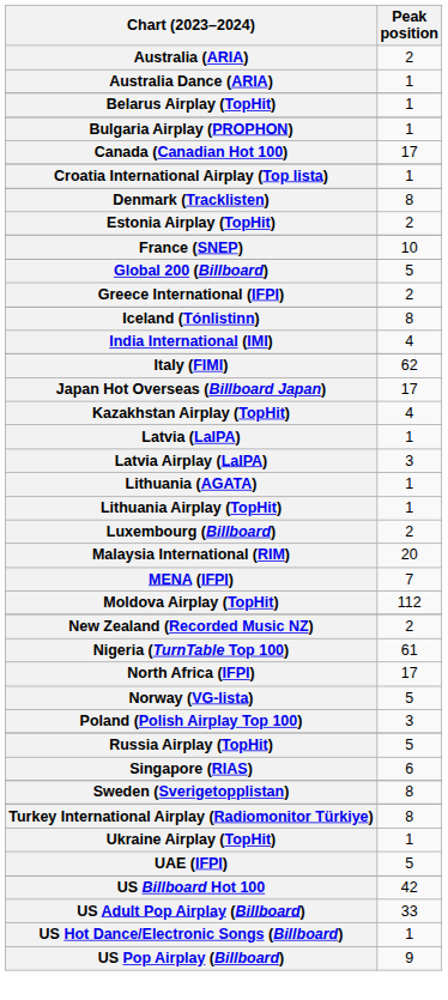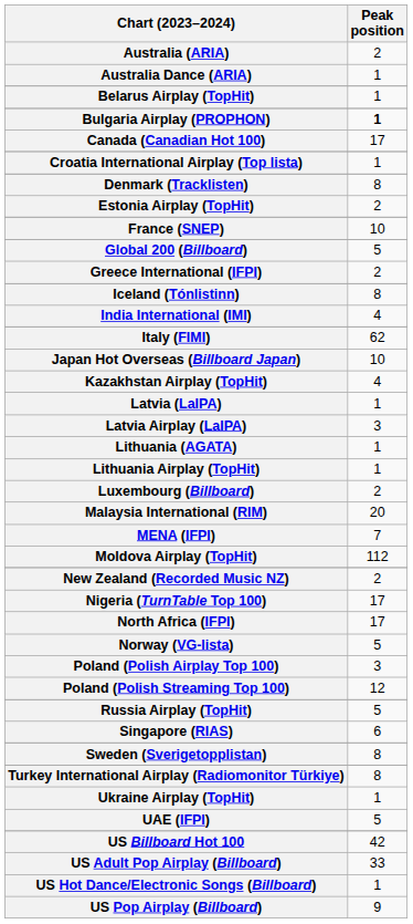 <table class="wikitable sortable plainrowheaders" style="text-align:center">
 <tr>
 <th scope="col">Chart (2023–2024)</th>
 <th scope="col">Peak<br>position</th>
 </tr>
 <tr>
 <th scope="row">Australia (<a href='#'>ARIA</a>)</th>
 <td>2</td>
 </tr>
 <tr>
 <th scope="row">Australia Dance (<a href='#'>ARIA</a>)</th>
 <td>1</td>
 </tr>
 <tr>
 </tr>
 <tr>
 <th scope="row">Belarus Airplay (<a href='#'>TopHit</a>)</th>
 <td>1</td>
 </tr>
 <tr>
 </tr>
 <tr>
 </tr>
 <tr>
 <th scope="row">Bulgaria Airplay (<a href='#'>PROPHON</a>)</th>
-<td>1</td>
+<td><strong>1</strong></td>
 </tr>
 <tr>
 <th scope="row">Canada (<a href='#'>Canadian Hot 100</a>)</th>
 <td>17</td>
 </tr>
 <tr>
 </tr>
 <tr>
 </tr>
 <tr>
 <th scope="row">Croatia International Airplay (<a href='#'>Top lista</a>)</th>
 <td>1</td>
 </tr>
 <tr>
 </tr>
 <tr>
 </tr>
 <tr>
 <th scope="row">Denmark (<a href='#'>Tracklisten</a>)</th>
 <td>8</td>
 </tr>
 <tr>
 <th scope="row">Estonia Airplay (<a href='#'>TopHit</a>)</th>
 <td>2</td>
 </tr>
 <tr>
 </tr>
 <tr>
 <th scope="row">France (<a href='#'>SNEP</a>)</th>
 <td>10</td>
 </tr>
 <tr>
 </tr>
 <tr>
 <th scope="row"><a href='#'>Global 200</a> (<em><a href='#'>Billboard</a></em>)</th>
 <td>5</td>
 </tr>
 <tr>
 <th scope="row">Greece International (<a href='#'>IFPI</a>)</th>
 <td>2</td>
 </tr>
 <tr>
 </tr>
 <tr>
 <th scope="row">Iceland (<a href='#'>Tónlistinn</a>)</th>
 <td>8</td>
 </tr>
 <tr>
 <th scope="row"><a href='#'>India International</a> (<a href='#'>IMI</a>)</th>
 <td>4</td>
 </tr>
 <tr>
 </tr>
 <tr>
 <th scope="row">Italy (<a href='#'>FIMI</a>)</th>
 <td>62</td>
 </tr>
 <tr>
 <th scope="row">Japan Hot Overseas (<em><a href='#'>Billboard Japan</a></em>)</th>
-<td>17</td>
+<td>10</td>
 </tr>
 <tr>
 <th scope="row">Kazakhstan Airplay (<a href='#'>TopHit</a>)</th>
 <td>4</td>
 </tr>
 <tr>
 <th scope="row">Latvia (<a href='#'>LaIPA</a>)</th>
 <td>1</td>
 </tr>
 <tr>
 <th scope="row">Latvia Airplay (<a href='#'>LaIPA</a>)</th>
 <td>3</td>
 </tr>
 <tr>
 <th scope="row">Lithuania (<a href='#'>AGATA</a>)</th>
 <td>1</td>
 </tr>
 <tr>
 <th scope="row">Lithuania Airplay (<a href='#'>TopHit</a>)</th>
 <td>1</td>
 </tr>
 <tr>
 <th scope="row">Luxembourg (<em><a href='#'>Billboard</a></em>)</th>
 <td>2</td>
 </tr>
 <tr>
 <th scope="row">Malaysia International (<a href='#'>RIM</a>)</th>
 <td>20</td>
 </tr>
 <tr>
 <th scope="row"><a href='#'>MENA</a> (<a href='#'>IFPI</a>)</th>
 <td>7</td>
 </tr>
 <tr>
 <th scope="row">Moldova Airplay (<a href='#'>TopHit</a>)</th>
 <td>112</td>
 </tr>
 <tr>
 </tr>
 <tr>
 </tr>
 <tr>
 <th scope="row">New Zealand (<a href='#'>Recorded Music NZ</a>)</th>
 <td>2</td>
 </tr>
 <tr>
 <th scope="row">Nigeria (<a href='#'><em>TurnTable</em> Top 100</a>)</th>
-<td>61</td>
+<td>17</td>
 </tr>
 <tr>
 <th scope="row">North Africa (<a href='#'>IFPI</a>)</th>
 <td>17</td>
 </tr>
 <tr>
 <th scope="row">Norway (<a href='#'>VG-lista</a>)</th>
 <td>5</td>
 </tr>
 <tr>
 <th scope="row">Poland (<a href='#'>Polish Airplay Top 100</a>)</th>
 <td>3</td>
+</tr>
+<tr>
+<th scope="row">Poland (<a href='#'>Polish Streaming Top 100</a>)</th>
+<td>12</td>
 </tr>
 <tr>
 </tr>
 <tr>
 </tr>
 <tr>
 <th scope="row">Russia Airplay (<a href='#'>TopHit</a>)</th>
 <td>5</td>
 </tr>
 <tr>
 <th scope="row">Singapore (<a href='#'>RIAS</a>)</th>
 <td>6</td>
 </tr>
 <tr>
 </tr>
 <tr>
 </tr>
 <tr>
 <th scope="row">Sweden (<a href='#'>Sverigetopplistan</a>)</th>
 <td>8</td>
 </tr>
 <tr>
 </tr>
 <tr>
 <th scope="row">Turkey International Airplay (<a href='#'>Radiomonitor Türkiye</a>)</th>
 <td>8</td>
 </tr>
 <tr>
 <th scope="row">Ukraine Airplay (<a href='#'>TopHit</a>)</th>
 <td>1</td>
 </tr>
 <tr>
 <th scope="row">UAE (<a href='#'>IFPI</a>)</th>
 <td>5</td>
 </tr>
 <tr>
 </tr>
 <tr>
 <th scope="row">US <a href='#'><em>Billboard</em> Hot 100</a></th>
 <td>42</td>
 </tr>
 <tr>
 <th scope="row">US <a href='#'>Adult Pop Airplay</a> (<em><a href='#'>Billboard</a></em>)</th>
 <td>33</td>
 </tr>
 <tr>
 <th scope="row">US <a href='#'>Hot Dance/Electronic Songs</a> (<em><a href='#'>Billboard</a></em>)</th>
 <td>1</td>
 </tr>
 <tr>
 <th scope="row">US <a href='#'>Pop Airplay</a> (<em><a href='#'>Billboard</a></em>)</th>
 <td>9</td>
 </tr>
 </table>
